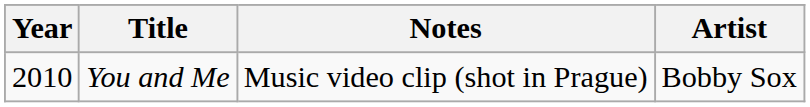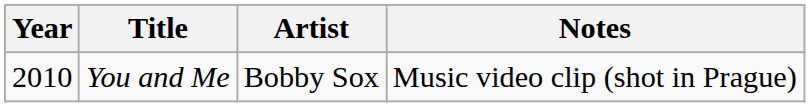 <table class="wikitable">
 <tr>
 <th>Year</th>
 <th>Title</th>
+<th>Artist</th>
 <th>Notes</th>
-<th>Artist</th>
 </tr>
 <tr>
 <td>2010</td>
 <td><em>You and Me</em></td>
+<td>Bobby Sox</td>
 <td>Music video clip (shot in Prague)</td>
-<td>Bobby Sox</td>
 </tr>
 </table>
